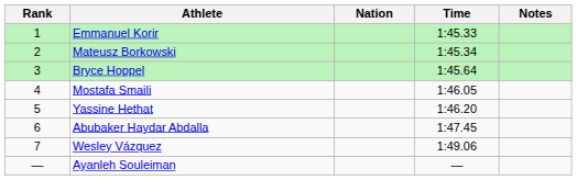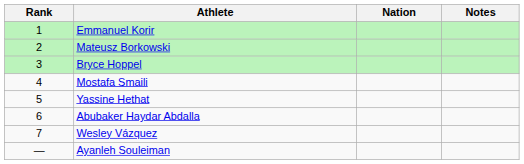 <table class="wikitable sortable" style="text-align:center;width: 60%;">
 <tr>
 <th>Rank</th>
 <th>Athlete</th>
 <th>Nation</th>
-<th>Time</th>
 <th>Notes</th>
 </tr>
 <tr bgcolor=#bbf3bb>
 <td>1</td>
 <td align="left"><a href='#'>Emmanuel Korir</a></td>
 <td align="left"></td>
-<td>1:45.33</td>
 <td></td>
 </tr>
 <tr bgcolor=#bbf3bb>
 <td>2</td>
 <td align="left"><a href='#'>Mateusz Borkowski</a></td>
 <td align="left"></td>
-<td>1:45.34</td>
 <td></td>
 </tr>
 <tr bgcolor=#bbf3bb>
 <td>3</td>
 <td align="left"><a href='#'>Bryce Hoppel</a></td>
 <td align="left"></td>
-<td>1:45.64</td>
 <td></td>
 </tr>
 <tr>
 <td>4</td>
 <td align="left"><a href='#'>Mostafa Smaili</a></td>
 <td align="left"></td>
-<td>1:46.05</td>
 <td></td>
 </tr>
 <tr>
 <td>5</td>
 <td align="left"><a href='#'>Yassine Hethat</a></td>
 <td align="left"></td>
-<td>1:46.20</td>
 <td></td>
 </tr>
 <tr>
 <td>6</td>
 <td align="left"><a href='#'>Abubaker Haydar Abdalla</a></td>
 <td align="left"></td>
-<td>1:47.45</td>
 <td></td>
 </tr>
 <tr>
 <td>7</td>
 <td align="left"><a href='#'>Wesley Vázquez</a></td>
 <td align="left"></td>
-<td>1:49.06</td>
 <td></td>
 </tr>
 <tr>
 <td>—</td>
 <td align="left"><a href='#'>Ayanleh Souleiman</a></td>
 <td align="left"></td>
-<td>—</td>
 <td></td>
 </tr>
 </table>
